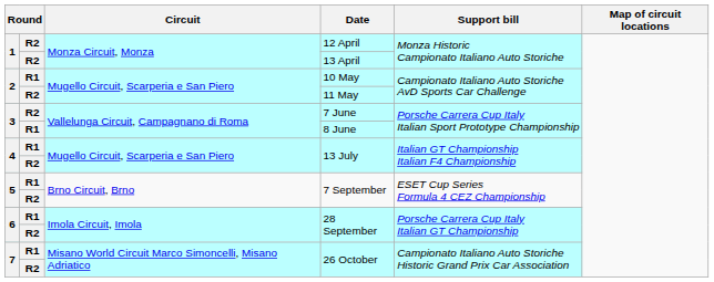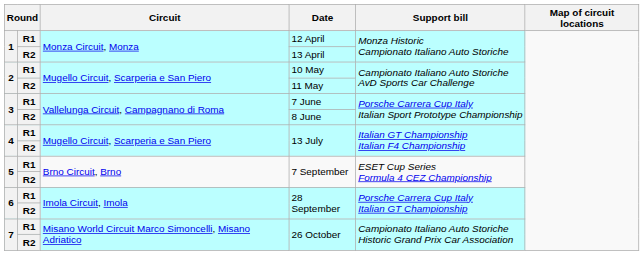 <table class="wikitable" style="font-size:85%">
 <tr>
 <th colspan="2">Round</th>
 <th>Circuit</th>
 <th>Date</th>
 <th>Support bill</th>
 <th>Map of circuit locations</th>
 </tr>
 <tr>
 <th rowspan="2">1</th>
-<th>R2</th>
+<th>R1</th>
 <td rowspan="2"  style="background:#bbffff;"> <a href='#'>Monza Circuit</a>, <a href='#'>Monza</a></td>
 <td nowrap="" style="background:#bbffff;">12 April</td>
 <td rowspan="2"  style="background:#bbffff;"><em>Monza Historic<br>Campionato Italiano Auto Storiche</em></td>
 <td rowspan="14"></td>
 </tr>
 <tr>
 <th>R2</th>
 <td style="background:#bbffff;">13 April</td>
 </tr>
 <tr style="background:#bbffff;">
 <th rowspan="2">2</th>
 <th>R1</th>
 <td rowspan="2"> <a href='#'>Mugello Circuit</a>, <a href='#'>Scarperia e San Piero</a></td>
 <td>10 May</td>
 <td rowspan="2"><em>Campionato Italiano Auto Storiche<br>AvD Sports Car Challenge</em></td>
 </tr>
 <tr>
 <th>R2</th>
 <td style="background:#bbffff;">11 May</td>
 </tr>
 <tr style="background:#bbffff;">
 <th rowspan="2">3</th>
-<th>R2</th>
+<th>R1</th>
 <td rowspan="2"> <a href='#'>Vallelunga Circuit</a>, <a href='#'>Campagnano di Roma</a></td>
 <td style="background:#bbffff;">7 June</td>
 <td rowspan="2" nowrap><em><a href='#'>Porsche Carrera Cup Italy</a><br>Italian Sport Prototype Championship</em></td>
 </tr>
 <tr>
-<th>R1</th>
+<th>R2</th>
 <td style="background:#bbffff;">8 June</td>
 </tr>
 <tr style="background:#bbffff;">
 <th rowspan="2">4</th>
 <th>R1</th>
 <td rowspan="2"> <a href='#'>Mugello Circuit</a>, <a href='#'>Scarperia e San Piero</a></td>
 <td rowspan="2">13 July</td>
 <td rowspan="2"><em><a href='#'>Italian GT Championship</a><br><a href='#'>Italian F4 Championship</a></em></td>
 </tr>
 <tr>
 <th>R2</th>
 </tr>
 <tr>
 <th rowspan="2">5</th>
 <th>R1</th>
 <td rowspan="2"> <a href='#'>Brno Circuit</a>, <a href='#'>Brno</a></td>
 <td rowspan="2">7 September</td>
 <td rowspan="2"><em>ESET Cup Series<br><a href='#'>Formula 4 CEZ Championship</a></em></td>
 </tr>
 <tr>
 <th>R2</th>
 </tr>
 <tr style="background:#bbffff;">
 <th rowspan="2">6</th>
 <th>R1</th>
 <td rowspan="2"> <a href='#'>Imola Circuit</a>, <a href='#'>Imola</a></td>
 <td rowspan="2">28 September</td>
 <td rowspan="2"><em><a href='#'>Porsche Carrera Cup Italy</a><br><a href='#'>Italian GT Championship</a></em></td>
 </tr>
 <tr>
 <th>R2</th>
 </tr>
 <tr style="background:#bbffff;">
 <th rowspan="2">7</th>
 <th>R1</th>
 <td rowspan="2"> <a href='#'>Misano World Circuit Marco Simoncelli</a>, <a href='#'>Misano Adriatico</a></td>
 <td rowspan="2">26 October</td>
 <td rowspan="2"><em>Campionato Italiano Auto Storiche<br>Historic Grand Prix Car Association</em></td>
 </tr>
 <tr>
 <th>R2</th>
 </tr>
 </table>
